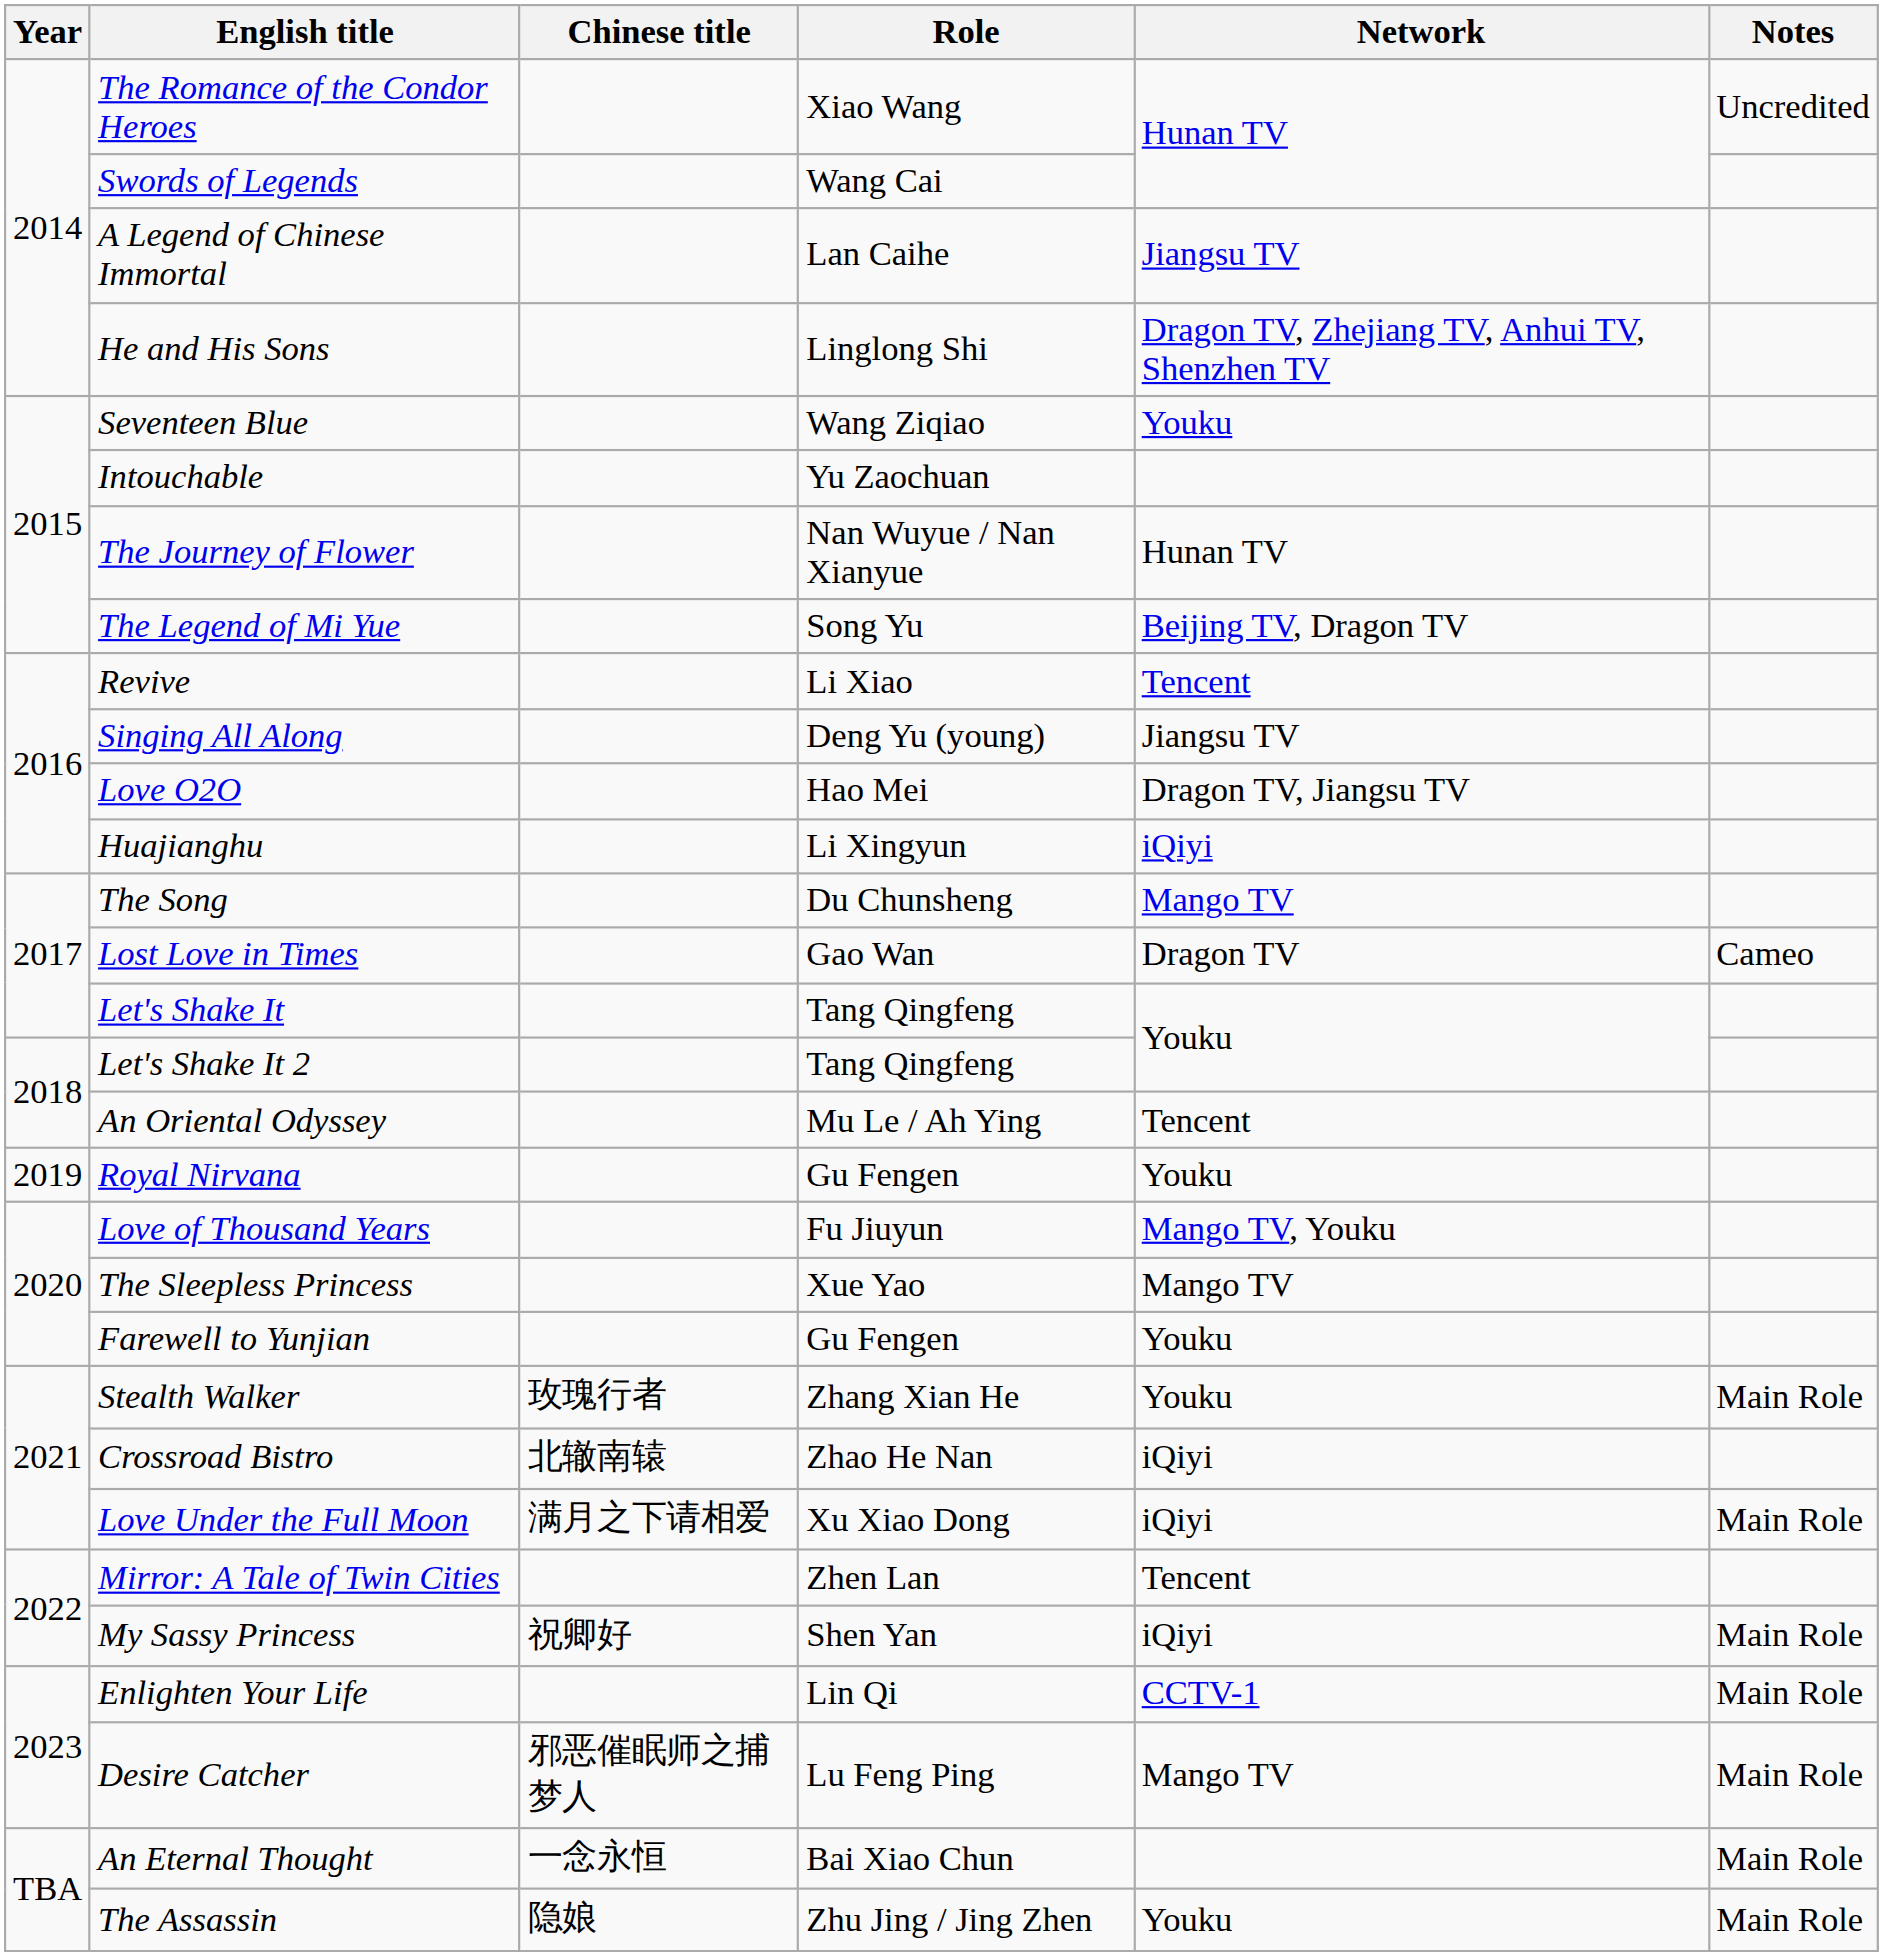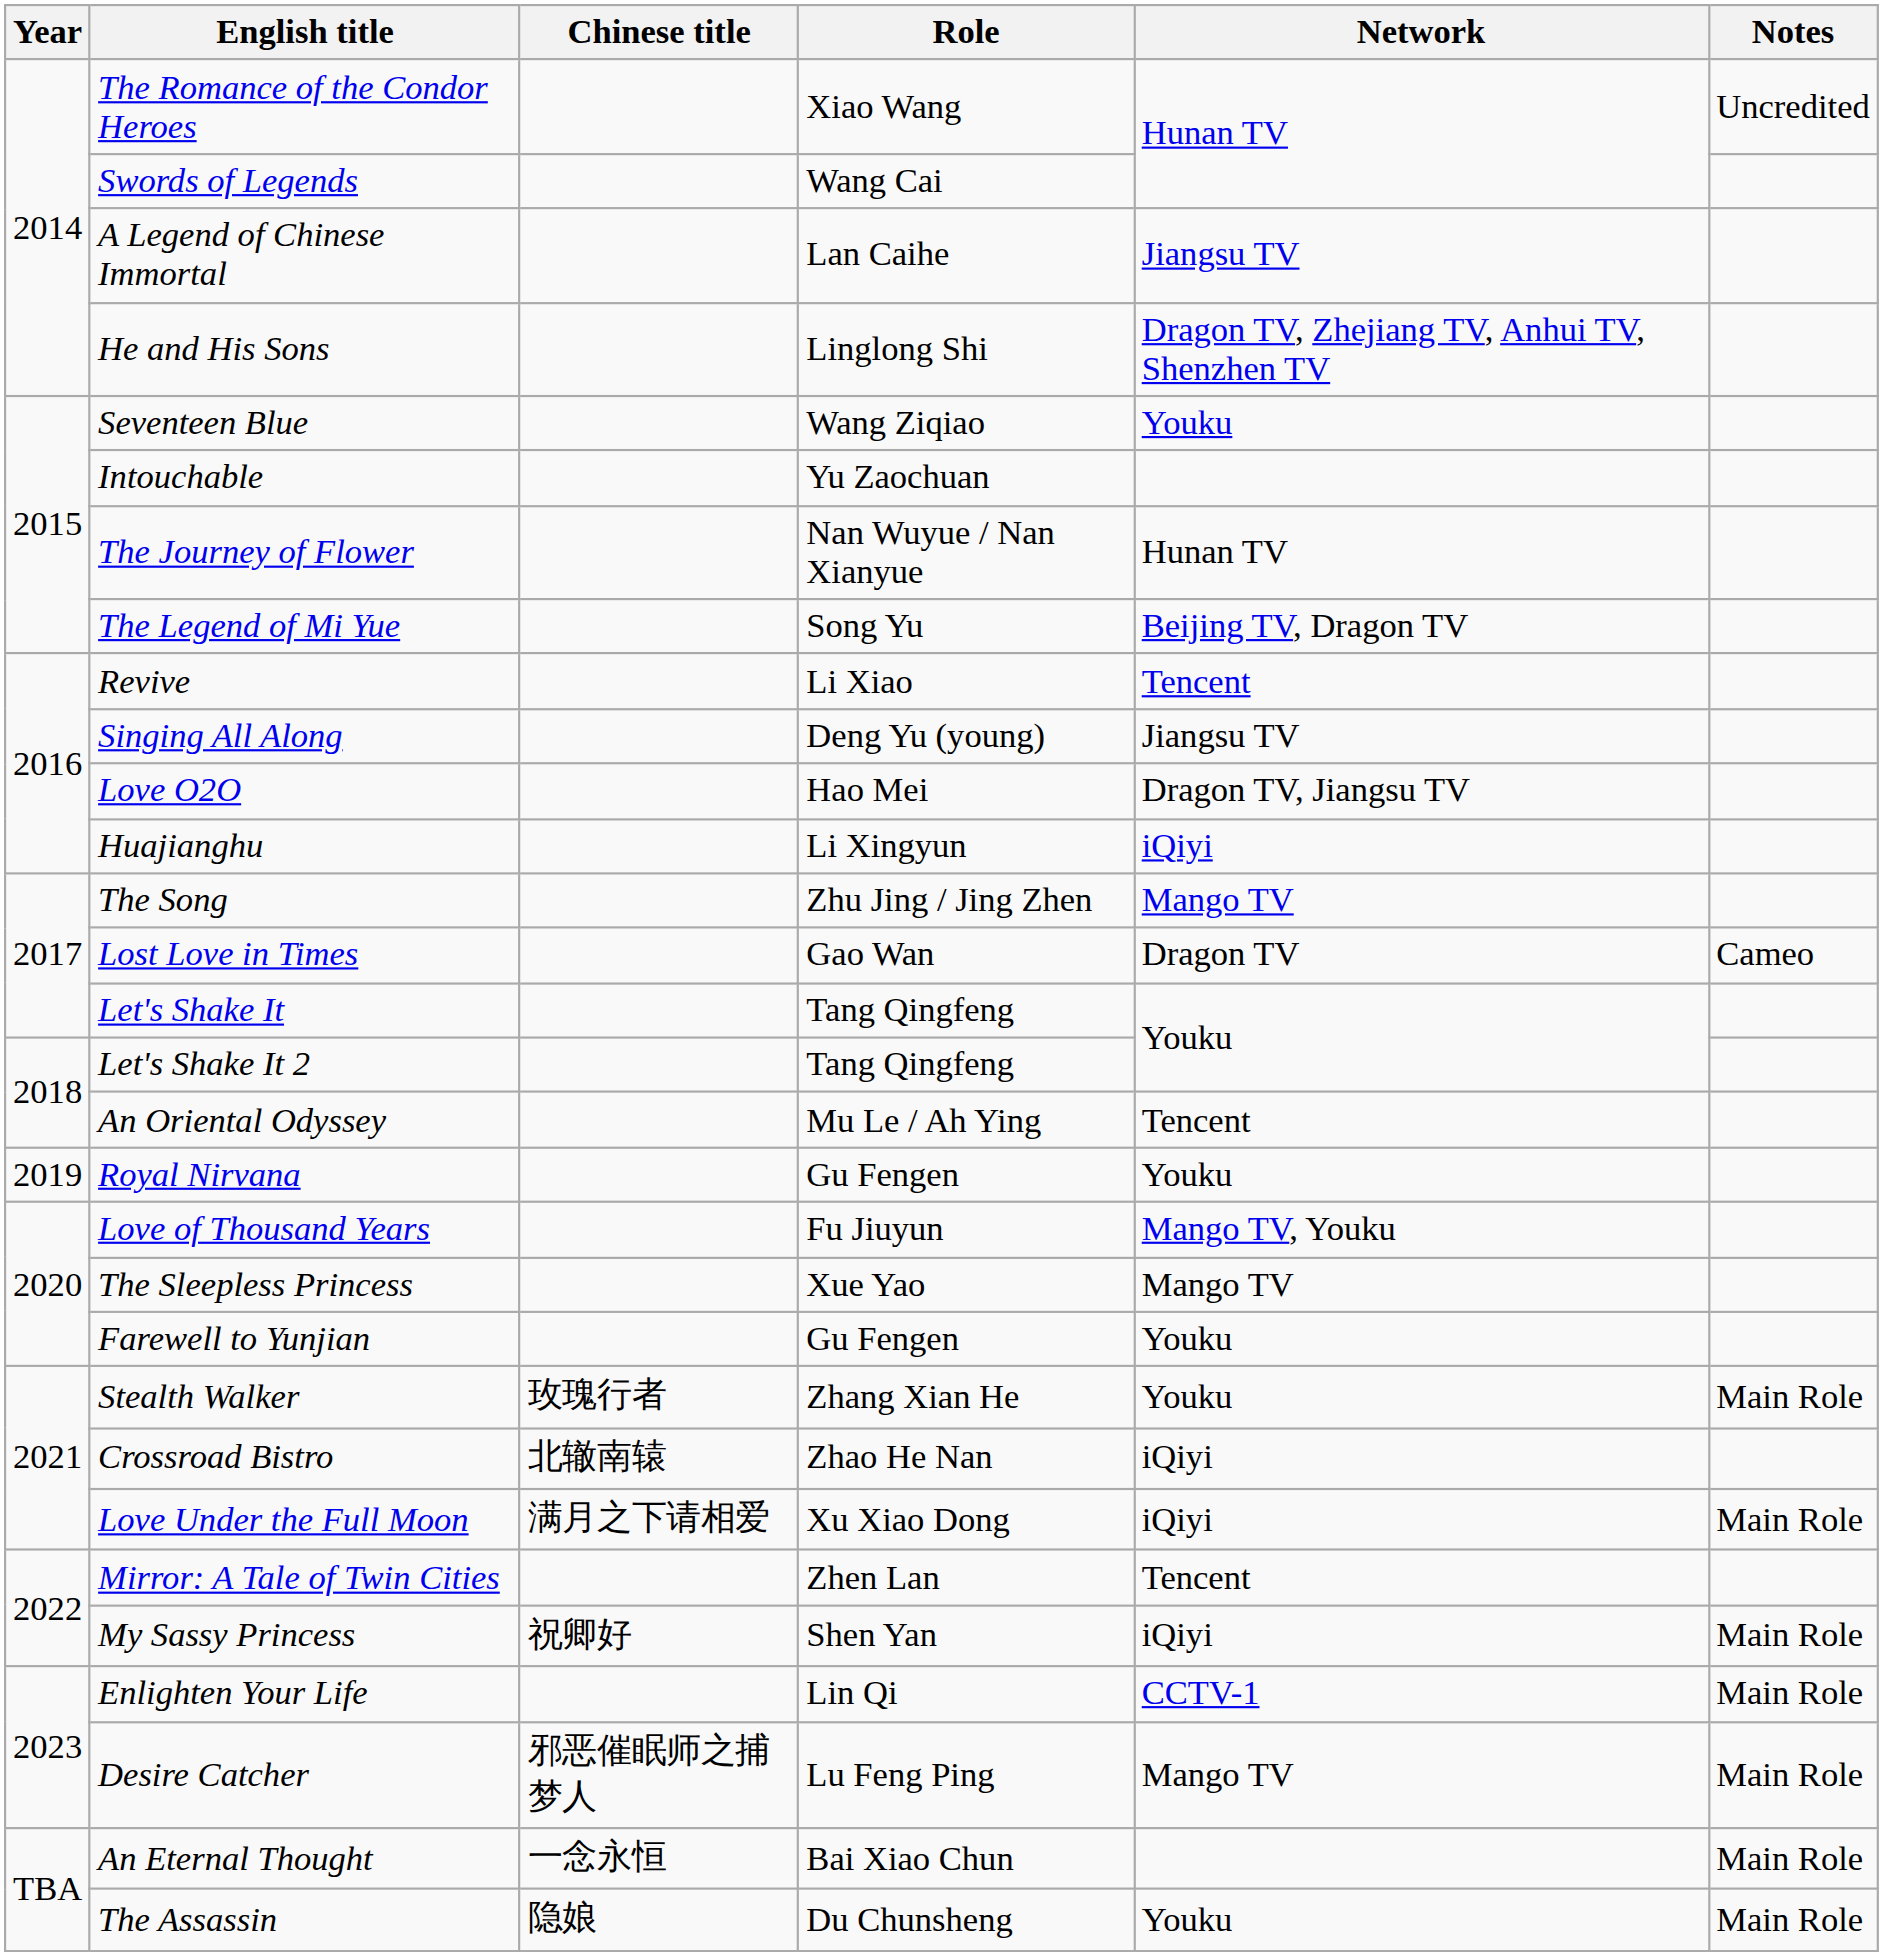 <table class="wikitable">
 <tr>
 <th>Year</th>
 <th>English title</th>
 <th>Chinese title</th>
 <th>Role</th>
 <th>Network</th>
 <th>Notes</th>
 </tr>
 <tr>
 <td rowspan=4>2014</td>
 <td><em><a href='#'>The Romance of the Condor Heroes</a></em></td>
 <td></td>
 <td>Xiao Wang</td>
 <td rowspan=2><a href='#'>Hunan TV</a></td>
 <td>Uncredited</td>
 </tr>
 <tr>
 <td><em><a href='#'>Swords of Legends</a></em></td>
 <td></td>
 <td>Wang Cai</td>
 <td></td>
 </tr>
 <tr>
 <td><em>A Legend of Chinese Immortal</em></td>
 <td></td>
 <td>Lan Caihe</td>
 <td><a href='#'>Jiangsu TV</a></td>
 <td></td>
 </tr>
 <tr>
 <td><em>He and His Sons</em></td>
 <td></td>
 <td>Linglong Shi</td>
 <td><a href='#'>Dragon TV</a>, <a href='#'>Zhejiang TV</a>, <a href='#'>Anhui TV</a>, <a href='#'>Shenzhen TV</a></td>
 <td></td>
 </tr>
 <tr>
 <td rowspan=4>2015</td>
 <td><em>Seventeen Blue</em></td>
 <td></td>
 <td>Wang Ziqiao</td>
 <td><a href='#'>Youku</a></td>
 <td></td>
 </tr>
 <tr>
 <td><em>Intouchable</em></td>
 <td></td>
 <td>Yu Zaochuan</td>
 <td></td>
 <td></td>
 </tr>
 <tr>
 <td><em><a href='#'>The Journey of Flower</a></em></td>
 <td></td>
 <td>Nan Wuyue / Nan Xianyue</td>
 <td>Hunan TV</td>
 <td></td>
 </tr>
 <tr>
 <td><em><a href='#'>The Legend of Mi Yue</a></em></td>
 <td></td>
 <td>Song Yu</td>
 <td><a href='#'>Beijing TV</a>, Dragon TV</td>
 <td></td>
 </tr>
 <tr>
 <td rowspan=4>2016</td>
 <td><em>Revive</em></td>
 <td></td>
 <td>Li Xiao</td>
 <td><a href='#'>Tencent</a></td>
 <td></td>
 </tr>
 <tr>
 <td><em><a href='#'>Singing All Along</a></em></td>
 <td></td>
 <td>Deng Yu (young)</td>
 <td>Jiangsu TV</td>
 <td></td>
 </tr>
 <tr>
 <td><em><a href='#'>Love O2O</a></em></td>
 <td></td>
 <td>Hao Mei</td>
 <td>Dragon TV, Jiangsu TV</td>
 <td></td>
 </tr>
 <tr>
 <td><em>Huajianghu</em></td>
 <td></td>
 <td>Li Xingyun</td>
 <td><a href='#'>iQiyi</a></td>
 <td></td>
 </tr>
 <tr>
 <td rowspan=3>2017</td>
 <td><em>The Song</em></td>
 <td></td>
-<td>Du Chunsheng</td>
+<td>Zhu Jing / Jing Zhen</td>
 <td><a href='#'>Mango TV</a></td>
 <td></td>
 </tr>
 <tr>
 <td><em><a href='#'>Lost Love in Times</a></em></td>
 <td></td>
 <td>Gao Wan</td>
 <td>Dragon TV</td>
 <td>Cameo</td>
 </tr>
 <tr>
 <td><em><a href='#'>Let's Shake It</a></em></td>
 <td></td>
 <td>Tang Qingfeng</td>
 <td rowspan=2>Youku</td>
 <td></td>
 </tr>
 <tr>
 <td rowspan=2>2018</td>
 <td><em>Let's Shake It 2</em></td>
 <td></td>
 <td>Tang Qingfeng</td>
 <td></td>
 </tr>
 <tr>
 <td><em>An Oriental Odyssey</em></td>
 <td></td>
 <td>Mu Le / Ah Ying</td>
 <td>Tencent</td>
 <td></td>
 </tr>
 <tr>
 <td>2019</td>
 <td><em><a href='#'>Royal Nirvana</a></em></td>
 <td></td>
 <td>Gu Fengen</td>
 <td>Youku</td>
 <td></td>
 </tr>
 <tr>
 <td rowspan=3>2020</td>
 <td><em><a href='#'>Love of Thousand Years</a></em></td>
 <td></td>
 <td>Fu Jiuyun</td>
 <td><a href='#'>Mango TV</a>, Youku</td>
 <td></td>
 </tr>
 <tr>
 <td><em>The Sleepless Princess</em></td>
 <td></td>
 <td>Xue Yao</td>
 <td>Mango TV</td>
 <td></td>
 </tr>
 <tr>
 <td><em>Farewell to Yunjian</em></td>
 <td></td>
 <td>Gu Fengen</td>
 <td>Youku</td>
 <td></td>
 </tr>
 <tr>
 <td rowspan=3>2021</td>
 <td><em>Stealth Walker</em></td>
 <td>玫瑰行者</td>
 <td>Zhang Xian He</td>
 <td>Youku</td>
 <td> Main Role</td>
 </tr>
 <tr>
 <td><em>Crossroad Bistro</em></td>
 <td>北辙南辕</td>
 <td>Zhao He Nan</td>
 <td>iQiyi</td>
 <td></td>
 </tr>
 <tr>
 <td><em><a href='#'>Love Under the Full Moon</a></em></td>
 <td>满月之下请相爱</td>
 <td>Xu Xiao Dong</td>
 <td>iQiyi</td>
 <td>Main Role</td>
 </tr>
 <tr>
 <td rowspan=2>2022</td>
 <td><em><a href='#'>Mirror: A Tale of Twin Cities</a></em></td>
 <td></td>
 <td>Zhen Lan</td>
 <td>Tencent</td>
 <td></td>
 </tr>
 <tr>
 <td><em>My Sassy Princess</em></td>
 <td>祝卿好</td>
 <td>Shen Yan</td>
 <td>iQiyi</td>
 <td>Main Role</td>
 </tr>
 <tr>
 <td rowspan="2">2023</td>
 <td><em>Enlighten Your Life</em></td>
 <td></td>
 <td>Lin Qi</td>
 <td><a href='#'>CCTV-1</a></td>
 <td>Main Role</td>
 </tr>
 <tr>
 <td><em>Desire Catcher</em></td>
 <td>邪恶催眠师之捕梦人</td>
 <td>Lu Feng Ping</td>
 <td>Mango TV</td>
 <td>Main Role</td>
 </tr>
 <tr>
 <td rowspan="2">TBA</td>
 <td><em>An Eternal Thought</em></td>
 <td>一念永恒</td>
 <td>Bai Xiao Chun</td>
 <td></td>
 <td>Main Role</td>
 </tr>
 <tr>
 <td><em>The Assassin</em></td>
 <td>隐娘</td>
-<td>Zhu Jing / Jing Zhen</td>
+<td>Du Chunsheng</td>
 <td>Youku</td>
 <td>Main Role</td>
 </tr>
 <tr>
 </tr>
 </table>
